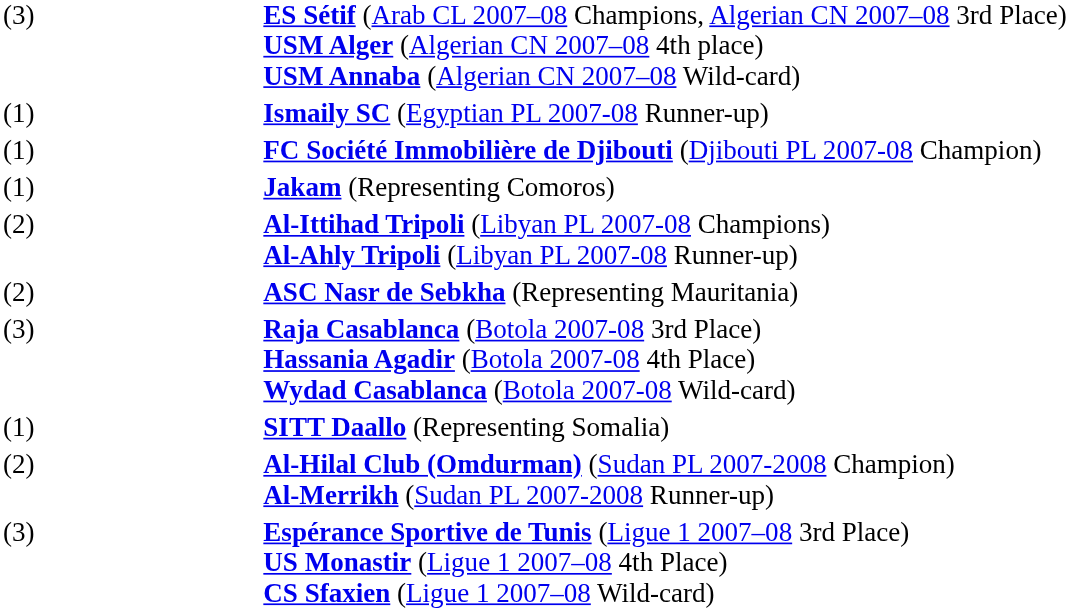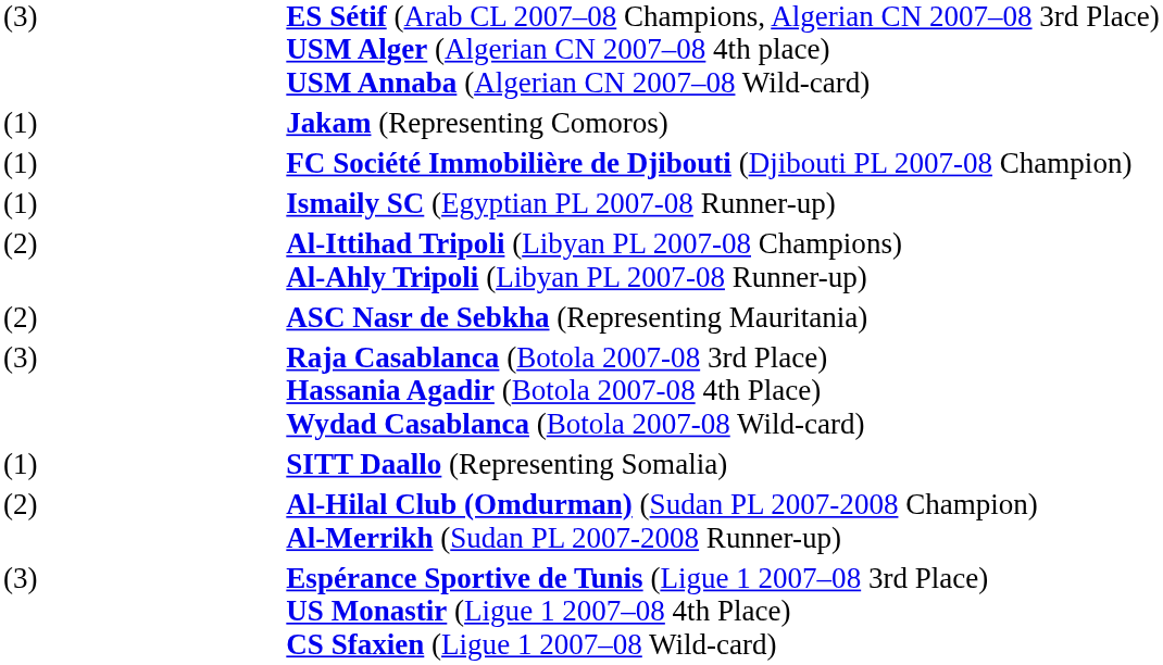 <table>
 <tr>
 <td valign="top" width="150px"> (3)</td>
 <td><strong><a href='#'>ES Sétif</a></strong> (<a href='#'>Arab CL 2007–08</a> Champions, <a href='#'>Algerian CN 2007–08</a> 3rd Place) <br> <strong><a href='#'>USM Alger</a></strong> (<a href='#'>Algerian CN 2007–08</a> 4th place) <br> <strong><a href='#'>USM Annaba</a></strong> (<a href='#'>Algerian CN 2007–08</a> Wild-card)</td>
 </tr>
 <tr>
 <td valign="top" width="150px"> (1)</td>
-<td><strong><a href='#'>Ismaily SC</a></strong> (<a href='#'>Egyptian PL 2007-08</a> Runner-up)</td>
+<td><strong><a href='#'>Jakam</a></strong> (Representing Comoros)</td>
 </tr>
 <tr>
 <td valign="top" width="150px"> (1)</td>
 <td><strong><a href='#'>FC Société Immobilière de Djibouti</a></strong> (<a href='#'>Djibouti PL 2007-08</a> Champion)</td>
 </tr>
 <tr>
 <td valign="top" width="150px"> (1)</td>
-<td><strong><a href='#'>Jakam</a></strong> (Representing Comoros)</td>
+<td><strong><a href='#'>Ismaily SC</a></strong> (<a href='#'>Egyptian PL 2007-08</a> Runner-up)</td>
 </tr>
 <tr>
 <td valign="top" width="150px"> (2)</td>
 <td><strong><a href='#'>Al-Ittihad Tripoli</a></strong> (<a href='#'>Libyan PL 2007-08</a> Champions) <br> <strong><a href='#'>Al-Ahly Tripoli</a></strong> (<a href='#'>Libyan PL 2007-08</a> Runner-up)</td>
 </tr>
 <tr>
 <td valign="top" width="150px"> (2)</td>
 <td><strong><a href='#'>ASC Nasr de Sebkha</a></strong> (Representing Mauritania)</td>
 </tr>
 <tr>
 <td valign="top" width="150px"> (3)</td>
 <td><strong><a href='#'>Raja Casablanca</a></strong> (<a href='#'>Botola 2007-08</a> 3rd Place)<br><strong><a href='#'>Hassania Agadir</a></strong> (<a href='#'>Botola 2007-08</a> 4th Place) <br><strong><a href='#'>Wydad Casablanca</a></strong> (<a href='#'>Botola 2007-08</a> Wild-card)</td>
 </tr>
 <tr>
 <td valign="top" width="150px"> (1)</td>
 <td><strong><a href='#'>SITT Daallo</a></strong> (Representing Somalia)</td>
 </tr>
 <tr>
 <td valign="top" width="150px"> (2)</td>
 <td><strong><a href='#'>Al-Hilal Club (Omdurman)</a></strong> (<a href='#'>Sudan PL 2007-2008</a> Champion) <br> <strong><a href='#'>Al-Merrikh</a></strong> (<a href='#'>Sudan PL 2007-2008</a> Runner-up)</td>
 </tr>
 <tr>
 <td valign="top" width="150px"> (3)</td>
 <td><strong><a href='#'>Espérance Sportive de Tunis</a></strong> (<a href='#'>Ligue 1 2007–08</a> 3rd Place)<br><strong><a href='#'>US Monastir</a></strong> (<a href='#'>Ligue 1 2007–08</a> 4th Place) <br><strong><a href='#'>CS Sfaxien</a></strong> (<a href='#'>Ligue 1 2007–08</a> Wild-card)</td>
 </tr>
 <tr>
 </tr>
 </table>
